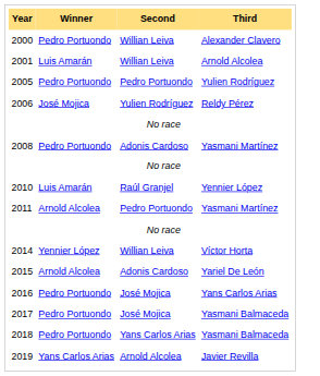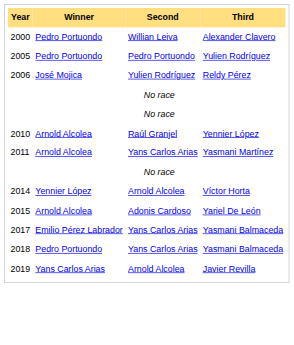 <table cellpadding="4" cellspacing="0"  style="border: 1px solid silver; color: black; margin: 0 0 0.5em 0; background-color: white; padding: 5px; text-align: left; font-size:85%; vertical-align: top; line-height:1.6em;">
 <tr>
 <th scope=col; align="center" bgcolor="FFDF80">Year</th>
 <th scope=col; align="center" bgcolor="FFDF80">Winner</th>
 <th scope=col; align="center" bgcolor="FFDF80">Second</th>
 <th scope=col; align="center" bgcolor="FFDF80">Third</th>
 </tr>
 <tr>
 </tr>
 <tr>
 <td>2000</td>
 <td><a href='#'>Pedro Portuondo</a></td>
 <td><a href='#'>Willian Leiva</a></td>
 <td><a href='#'>Alexander Clavero</a></td>
-</tr>
-<tr>
-<td>2001</td>
-<td><a href='#'>Luis Amarán</a></td>
-<td><a href='#'>Willian Leiva</a></td>
-<td><a href='#'>Arnold Alcolea</a></td>
 </tr>
 <tr>
 <td>2005</td>
 <td><a href='#'>Pedro Portuondo</a></td>
 <td><a href='#'>Pedro Portuondo</a></td>
 <td><a href='#'>Yulien Rodríguez</a></td>
 </tr>
 <tr>
 <td>2006</td>
 <td><a href='#'>José Mojica</a></td>
 <td><a href='#'>Yulien Rodríguez</a></td>
 <td><a href='#'>Reldy Pérez</a></td>
 </tr>
 <tr>
 <td></td>
 <td colspan=3; align=center><em>No race</em></td>
 </tr>
 <tr>
-<td>2008</td>
-<td><a href='#'>Pedro Portuondo</a></td>
-<td><a href='#'>Adonis Cardoso</a></td>
-<td><a href='#'>Yasmani Martínez</a></td>
-</tr>
-<tr>
 <td></td>
 <td colspan=3; align=center><em>No race</em></td>
 </tr>
 <tr>
 <td>2010</td>
-<td><a href='#'>Luis Amarán</a></td>
+<td><a href='#'>Arnold Alcolea</a></td>
 <td><a href='#'>Raúl Granjel</a></td>
 <td><a href='#'>Yennier López</a></td>
 </tr>
 <tr>
 <td>2011</td>
 <td><a href='#'>Arnold Alcolea</a></td>
-<td><a href='#'>Pedro Portuondo</a></td>
+<td><a href='#'>Yans Carlos Arias</a></td>
 <td><a href='#'>Yasmani Martínez</a></td>
 </tr>
 <tr>
 <td></td>
 <td colspan=3; align=center><em>No race</em></td>
 </tr>
 <tr>
 <td>2014</td>
 <td><a href='#'>Yennier López</a></td>
-<td><a href='#'>Willian Leiva</a></td>
+<td><a href='#'>Arnold Alcolea</a></td>
 <td><a href='#'>Víctor Horta</a></td>
 </tr>
 <tr>
 <td>2015</td>
 <td><a href='#'>Arnold Alcolea</a></td>
 <td><a href='#'>Adonis Cardoso</a></td>
 <td><a href='#'>Yariel De León</a></td>
 </tr>
 <tr>
-<td>2016</td>
-<td><a href='#'>Pedro Portuondo</a></td>
-<td><a href='#'>José Mojica</a></td>
+<td>2017</td>
+<td><a href='#'>Emilio Pérez Labrador</a></td>
 <td><a href='#'>Yans Carlos Arias</a></td>
-</tr>
-<tr>
-<td>2017</td>
-<td><a href='#'>Pedro Portuondo</a></td>
-<td><a href='#'>José Mojica</a></td>
 <td><a href='#'>Yasmani Balmaceda</a></td>
 </tr>
 <tr>
 <td>2018</td>
 <td><a href='#'>Pedro Portuondo</a></td>
 <td><a href='#'>Yans Carlos Arias</a></td>
 <td><a href='#'>Yasmani Balmaceda</a></td>
 </tr>
 <tr>
 <td>2019</td>
 <td><a href='#'>Yans Carlos Arias</a></td>
 <td><a href='#'>Arnold Alcolea</a></td>
 <td><a href='#'>Javier Revilla</a></td>
 </tr>
 </table>
